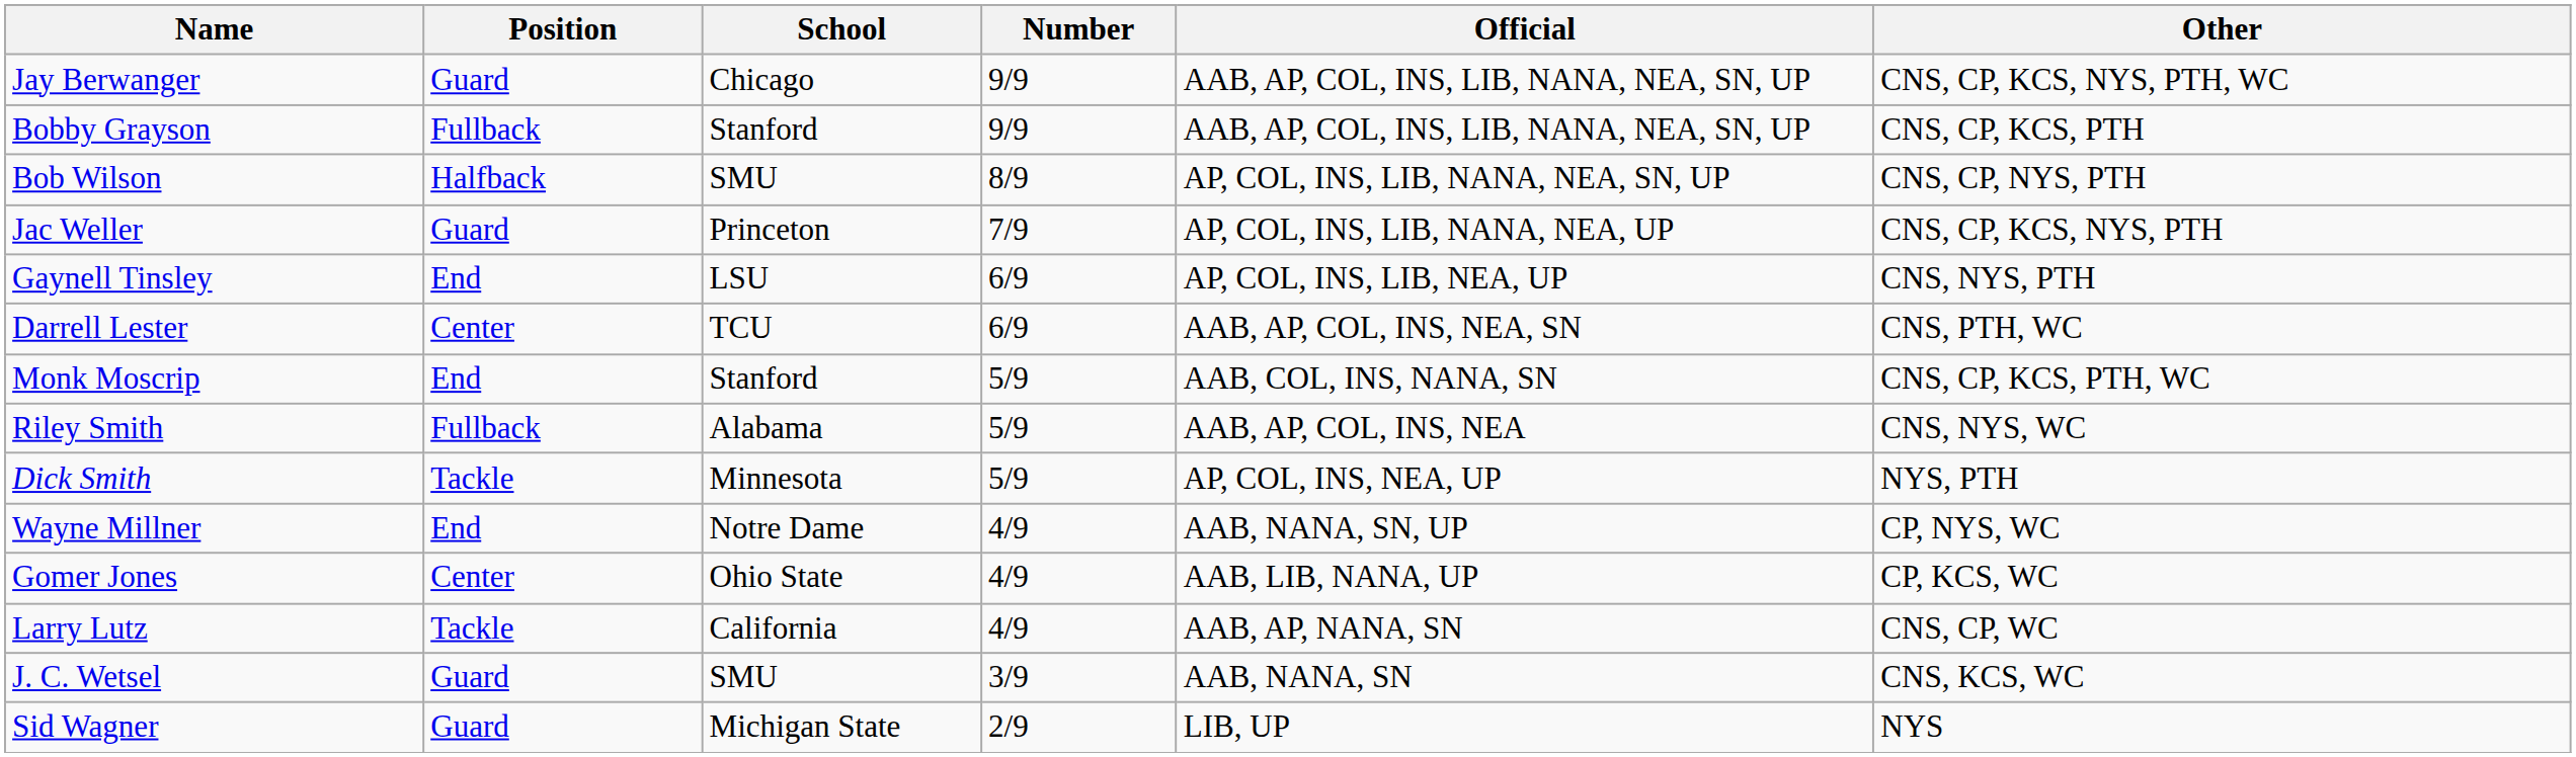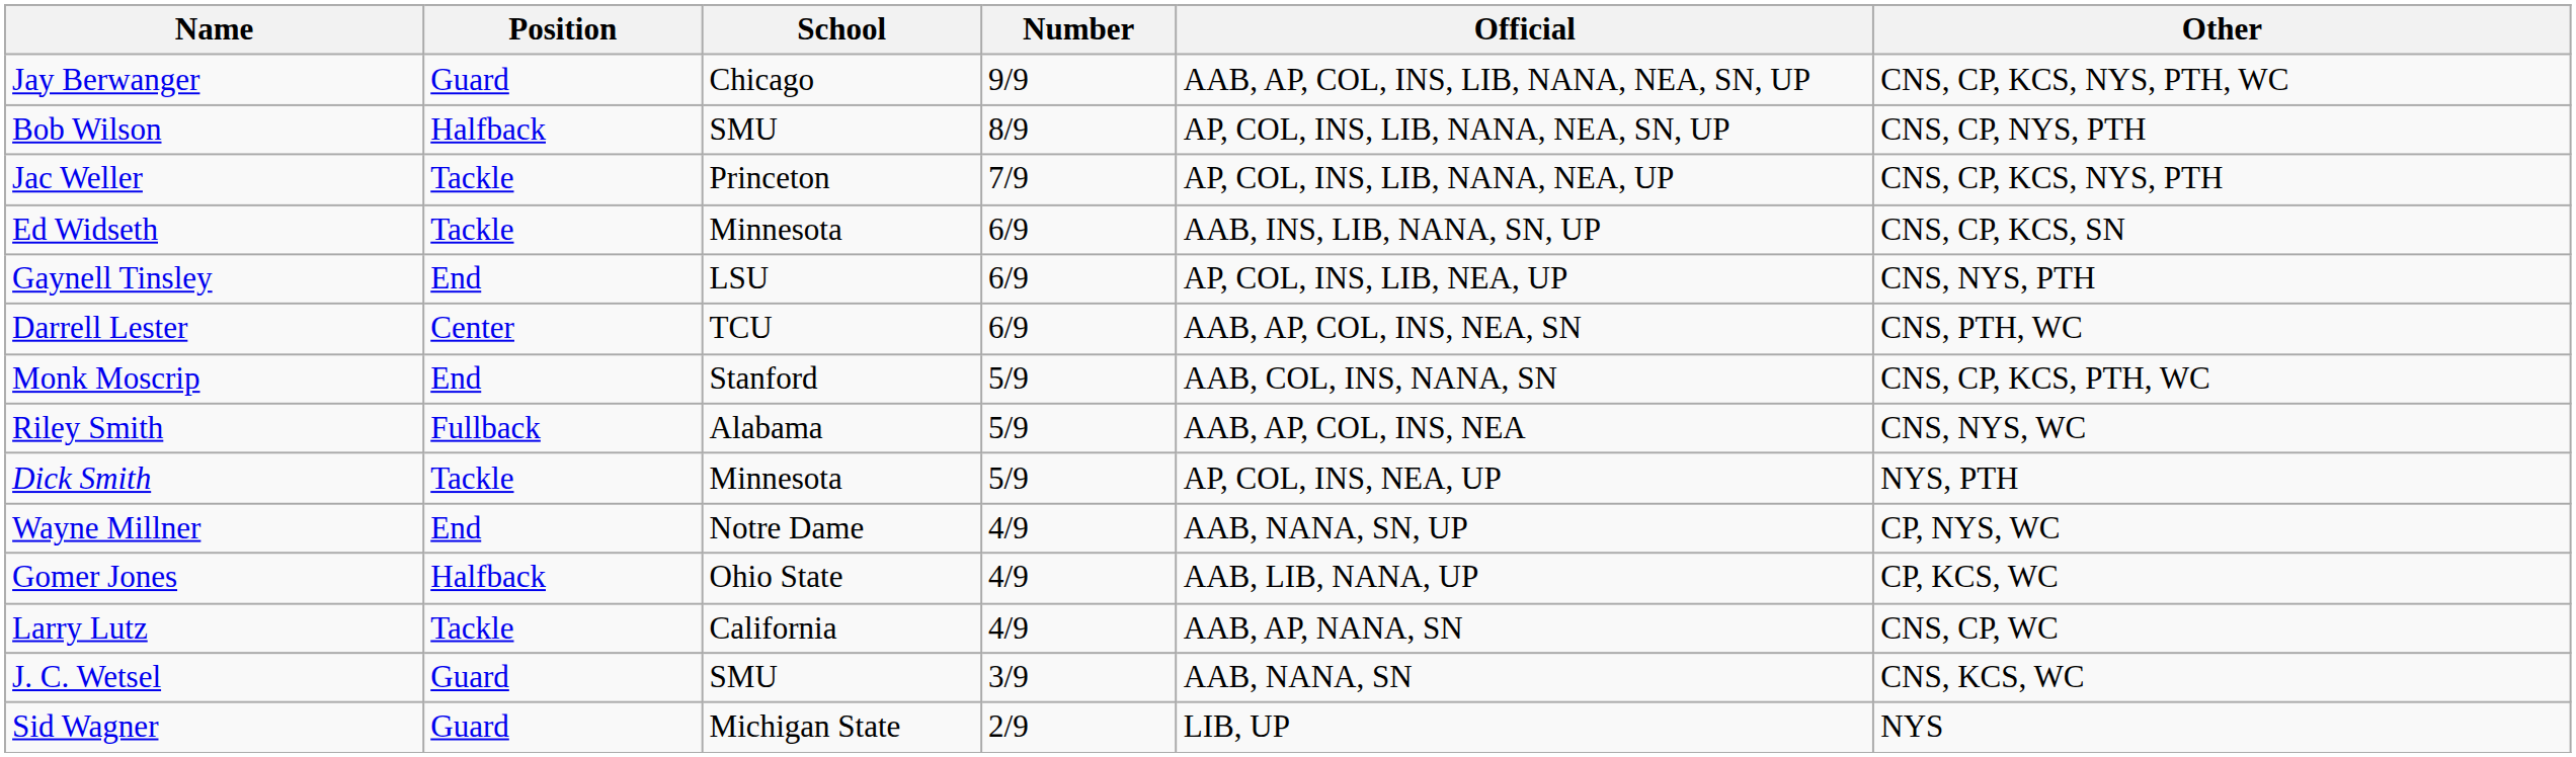 <table class="wikitable sortable">
 <tr>
 <th bgcolor="#DDDDFF" width="15%">Name</th>
 <th bgcolor="#DDDDFF" width="10%">Position</th>
 <th bgcolor="#DDDDFF" width="10%">School</th>
 <th bgcolor="#DDDDFF" width="7%">Number</th>
 <th bgcolor="#DDDDFF" width="25%">Official</th>
 <th bgcolor="#DDDDFF" width="25%">Other</th>
 </tr>
 <tr align="left">
 <td><a href='#'>Jay Berwanger</a></td>
 <td><a href='#'>Guard</a></td>
 <td>Chicago</td>
 <td>9/9</td>
 <td>AAB, AP, COL, INS, LIB, NANA, NEA, SN, UP</td>
 <td>CNS, CP, KCS, NYS, PTH, WC</td>
 </tr>
 <tr align="left">
-<td><a href='#'>Bobby Grayson</a></td>
-<td><a href='#'>Fullback</a></td>
-<td>Stanford</td>
-<td>9/9</td>
-<td>AAB, AP, COL, INS, LIB, NANA, NEA, SN, UP</td>
-<td>CNS, CP, KCS, PTH</td>
-</tr>
-<tr align="left">
 <td><a href='#'>Bob Wilson</a></td>
 <td><a href='#'>Halfback</a></td>
 <td>SMU</td>
 <td>8/9</td>
 <td>AP, COL, INS, LIB, NANA, NEA, SN, UP</td>
 <td>CNS, CP, NYS, PTH</td>
 </tr>
 <tr align="left">
 <td><a href='#'>Jac Weller</a></td>
-<td><a href='#'>Guard</a></td>
+<td><a href='#'>Tackle</a></td>
 <td>Princeton</td>
 <td>7/9</td>
 <td>AP, COL, INS, LIB, NANA, NEA, UP</td>
 <td>CNS, CP, KCS, NYS, PTH</td>
+</tr>
+<tr align="left">
+<td><a href='#'>Ed Widseth</a></td>
+<td><a href='#'>Tackle</a></td>
+<td>Minnesota</td>
+<td>6/9</td>
+<td>AAB, INS, LIB, NANA, SN, UP</td>
+<td>CNS, CP, KCS, SN</td>
 </tr>
 <tr align="left">
 <td><a href='#'>Gaynell Tinsley</a></td>
 <td><a href='#'>End</a></td>
 <td>LSU</td>
 <td>6/9</td>
 <td>AP, COL, INS, LIB, NEA, UP</td>
 <td>CNS, NYS, PTH</td>
 </tr>
 <tr align="left">
 <td><a href='#'>Darrell Lester</a></td>
 <td><a href='#'>Center</a></td>
 <td>TCU</td>
 <td>6/9</td>
 <td>AAB, AP, COL, INS, NEA, SN</td>
 <td>CNS, PTH, WC</td>
 </tr>
 <tr align="left">
 <td><a href='#'>Monk Moscrip</a></td>
 <td><a href='#'>End</a></td>
 <td>Stanford</td>
 <td>5/9</td>
 <td>AAB, COL, INS, NANA, SN</td>
 <td>CNS, CP, KCS, PTH, WC</td>
 </tr>
 <tr align="left">
 <td><a href='#'>Riley Smith</a></td>
 <td><a href='#'>Fullback</a></td>
 <td>Alabama</td>
 <td>5/9</td>
 <td>AAB, AP, COL, INS, NEA</td>
 <td>CNS, NYS, WC</td>
 </tr>
 <tr align="left">
 <td><em><a href='#'>Dick Smith</a></em></td>
 <td><a href='#'>Tackle</a></td>
 <td>Minnesota</td>
 <td>5/9</td>
 <td>AP, COL, INS, NEA, UP</td>
 <td>NYS, PTH</td>
 </tr>
 <tr align="left">
 <td><a href='#'>Wayne Millner</a></td>
 <td><a href='#'>End</a></td>
 <td>Notre Dame</td>
 <td>4/9</td>
 <td>AAB, NANA, SN, UP</td>
 <td>CP, NYS, WC</td>
 </tr>
 <tr align="left">
 <td><a href='#'>Gomer Jones</a></td>
-<td><a href='#'>Center</a></td>
+<td><a href='#'>Halfback</a></td>
 <td>Ohio State</td>
 <td>4/9</td>
 <td>AAB, LIB, NANA, UP</td>
 <td>CP, KCS, WC</td>
 </tr>
 <tr align="left">
 <td><a href='#'>Larry Lutz</a></td>
 <td><a href='#'>Tackle</a></td>
 <td>California</td>
 <td>4/9</td>
 <td>AAB, AP, NANA, SN</td>
 <td>CNS, CP, WC</td>
 </tr>
 <tr align="left">
 <td><a href='#'>J. C. Wetsel</a></td>
 <td><a href='#'>Guard</a></td>
 <td>SMU</td>
 <td>3/9</td>
 <td>AAB, NANA, SN</td>
 <td>CNS, KCS, WC</td>
 </tr>
 <tr align="left">
 <td><a href='#'>Sid Wagner</a></td>
 <td><a href='#'>Guard</a></td>
 <td>Michigan State</td>
 <td>2/9</td>
 <td>LIB, UP</td>
 <td>NYS</td>
 </tr>
 <tr align="left">
 </tr>
 </table>
